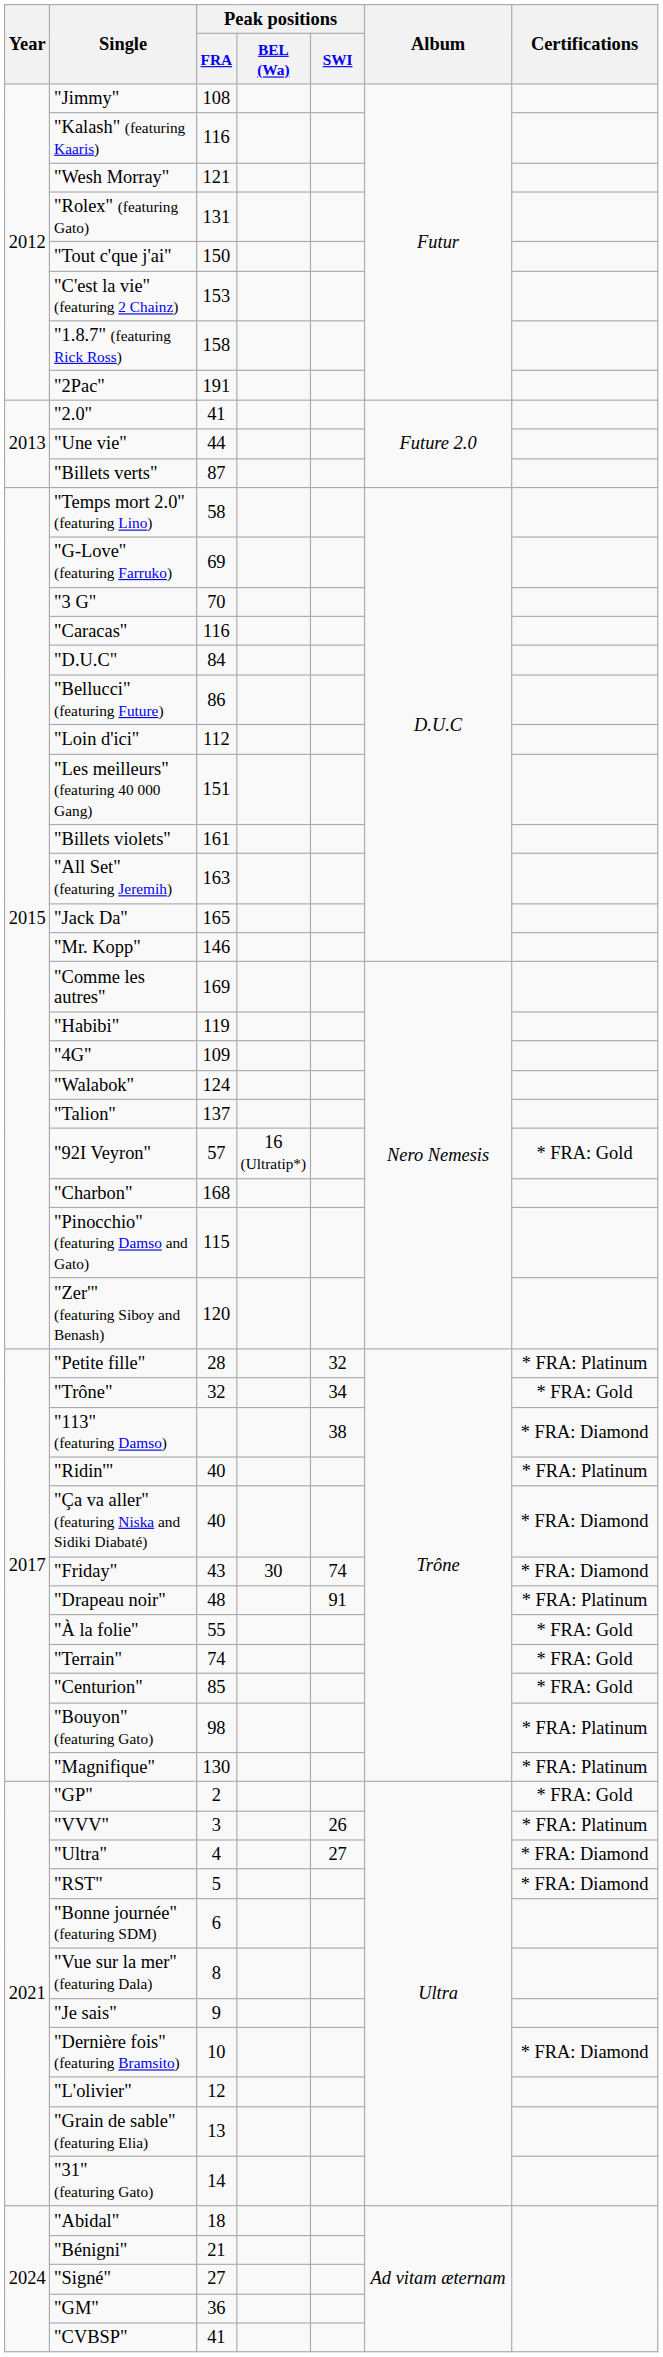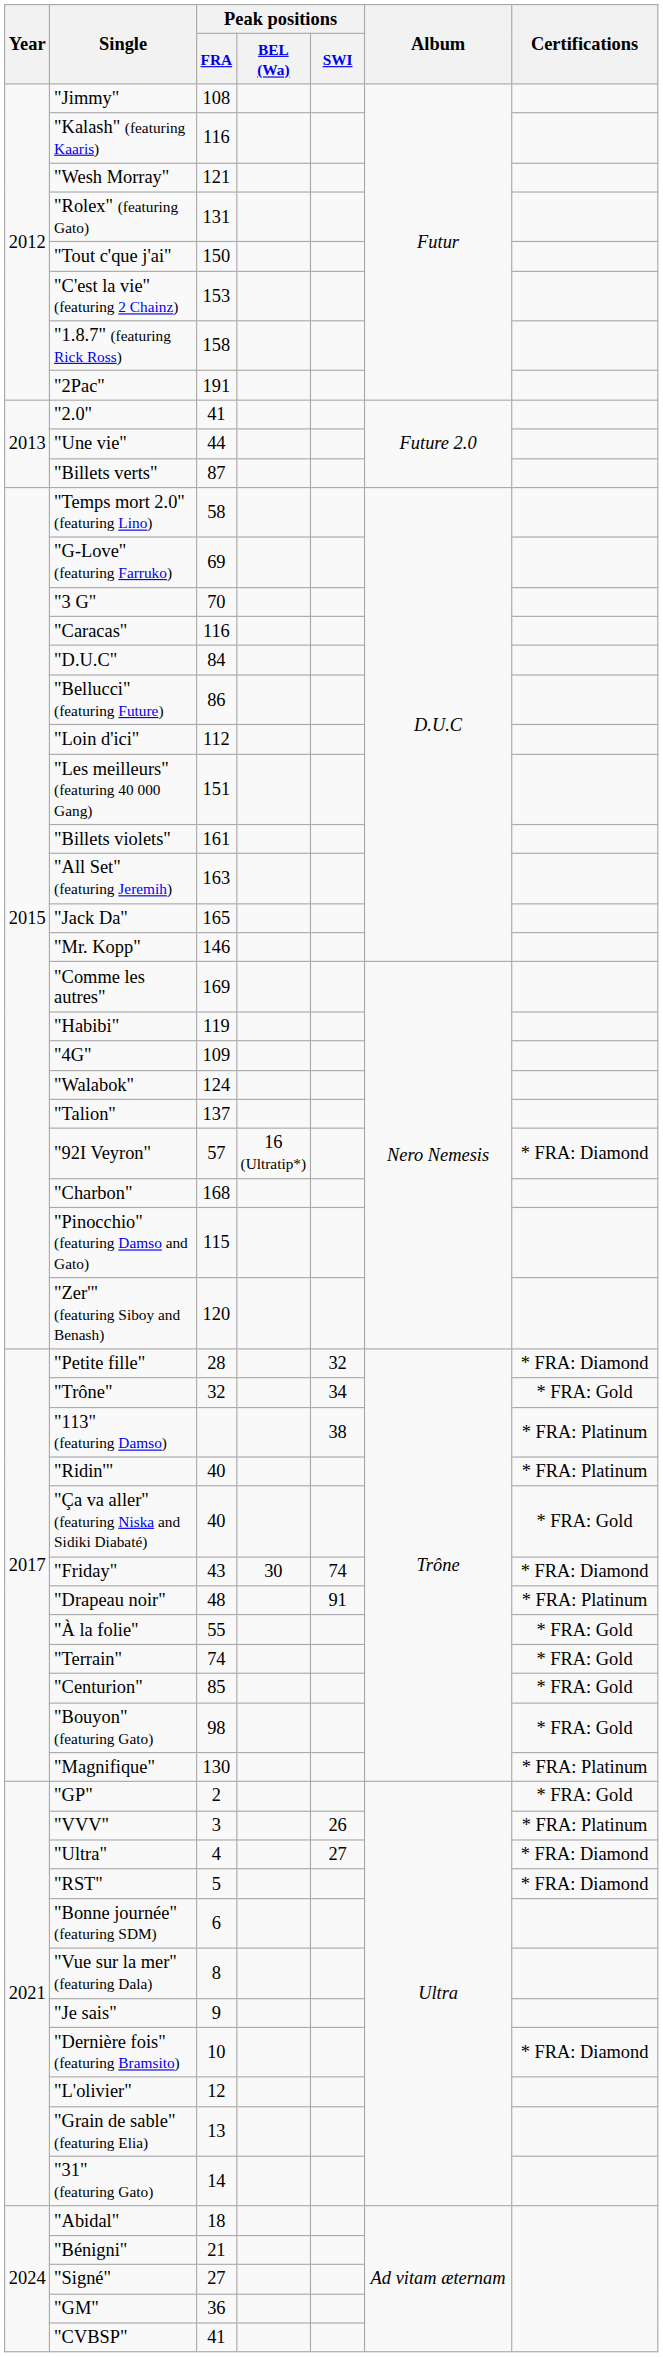 <table class="wikitable">
 <tr>
 <th align="center" rowspan="2" width="10">Year</th>
 <th align="center" rowspan="2" width="120">Single</th>
 <th align="center" colspan="3" width="30">Peak positions</th>
 <th align="center" rowspan="2" width="120">Album</th>
 <th align="center" rowspan="2" width="120">Certifications</th>
 </tr>
 <tr>
 <th width="20"><small><a href='#'>FRA</a></small><br></th>
 <th width="40"><small><a href='#'>BEL<br>(Wa)</a></small><br></th>
 <th width="40"><small><a href='#'>SWI</a></small><br></th>
 </tr>
 <tr>
 <td style="text-align:center;" rowspan=8>2012</td>
 <td>"Jimmy"</td>
 <td style="text-align:center;">108</td>
 <td style="text-align:center;"></td>
 <td style="text-align:center;"></td>
 <td style="text-align:center;" rowspan=8><em>Futur</em></td>
 <td></td>
 </tr>
 <tr>
 <td>"Kalash" <small>(featuring <a href='#'>Kaaris</a>)</small></td>
 <td style="text-align:center;">116</td>
 <td style="text-align:center;"></td>
 <td style="text-align:center;"></td>
 <td></td>
 </tr>
 <tr>
 <td>"Wesh Morray"</td>
 <td style="text-align:center;">121</td>
 <td style="text-align:center;"></td>
 <td style="text-align:center;"></td>
 <td></td>
 </tr>
 <tr>
 <td>"Rolex" <small>(featuring Gato)</small></td>
 <td style="text-align:center;">131</td>
 <td style="text-align:center;"></td>
 <td style="text-align:center;"></td>
 <td></td>
 </tr>
 <tr>
 <td>"Tout c'que j'ai"</td>
 <td style="text-align:center;">150</td>
 <td style="text-align:center;"></td>
 <td style="text-align:center;"></td>
 <td></td>
 </tr>
 <tr>
 <td>"C'est la vie" <small>(featuring <a href='#'>2 Chainz</a>)</small></td>
 <td style="text-align:center;">153</td>
 <td style="text-align:center;"></td>
 <td style="text-align:center;"></td>
 <td></td>
 </tr>
 <tr>
 <td>"1.8.7" <small>(featuring <a href='#'>Rick Ross</a>)</small></td>
 <td style="text-align:center;">158</td>
 <td style="text-align:center;"></td>
 <td style="text-align:center;"></td>
 <td></td>
 </tr>
 <tr>
 <td>"2Pac"</td>
 <td style="text-align:center;">191</td>
 <td style="text-align:center;"></td>
 <td style="text-align:center;"></td>
 <td></td>
 </tr>
 <tr>
 <td style="text-align:center;" rowspan=3>2013</td>
 <td>"2.0"</td>
 <td style="text-align:center;">41</td>
 <td style="text-align:center;"></td>
 <td style="text-align:center;"></td>
 <td style="text-align:center;" rowspan=3><em>Future 2.0</em></td>
 <td></td>
 </tr>
 <tr>
 <td>"Une vie"</td>
 <td style="text-align:center;">44</td>
 <td style="text-align:center;"></td>
 <td style="text-align:center;"></td>
 <td></td>
 </tr>
 <tr>
 <td>"Billets verts"</td>
 <td style="text-align:center;">87</td>
 <td style="text-align:center;"></td>
 <td style="text-align:center;"></td>
 <td></td>
 </tr>
 <tr>
 <td style="text-align:center;" rowspan=21>2015</td>
 <td>"Temps mort 2.0"<br><small>(featuring <a href='#'>Lino</a>)</small></td>
 <td style="text-align:center;">58</td>
 <td style="text-align:center;"></td>
 <td style="text-align:center;"></td>
 <td style="text-align:center;" rowspan=12><em>D.U.C</em></td>
 <td></td>
 </tr>
 <tr>
 <td>"G-Love" <br><small>(featuring <a href='#'>Farruko</a>)</small></td>
 <td style="text-align:center;">69</td>
 <td style="text-align:center;"></td>
 <td style="text-align:center;"></td>
 <td></td>
 </tr>
 <tr>
 <td>"3 G"</td>
 <td style="text-align:center;">70</td>
 <td style="text-align:center;"></td>
 <td style="text-align:center;"></td>
 <td></td>
 </tr>
 <tr>
 <td>"Caracas"</td>
 <td style="text-align:center;">116</td>
 <td style="text-align:center;"></td>
 <td style="text-align:center;"></td>
 <td></td>
 </tr>
 <tr>
 <td>"D.U.C"</td>
 <td style="text-align:center;">84</td>
 <td style="text-align:center;"></td>
 <td style="text-align:center;"></td>
 <td></td>
 </tr>
 <tr>
 <td>"Bellucci"<br><small>(featuring <a href='#'>Future</a>)</small></td>
 <td style="text-align:center;">86</td>
 <td style="text-align:center;"></td>
 <td style="text-align:center;"></td>
 <td></td>
 </tr>
 <tr>
 <td>"Loin d'ici"</td>
 <td style="text-align:center;">112</td>
 <td style="text-align:center;"></td>
 <td style="text-align:center;"></td>
 <td></td>
 </tr>
 <tr>
 <td>"Les meilleurs"<br><small>(featuring 40 000 Gang)</small></td>
 <td style="text-align:center;">151</td>
 <td style="text-align:center;"></td>
 <td style="text-align:center;"></td>
 <td></td>
 </tr>
 <tr>
 <td>"Billets violets"</td>
 <td style="text-align:center;">161</td>
 <td style="text-align:center;"></td>
 <td style="text-align:center;"></td>
 <td></td>
 </tr>
 <tr>
 <td>"All Set"<br><small>(featuring <a href='#'>Jeremih</a>)</small></td>
 <td style="text-align:center;">163</td>
 <td style="text-align:center;"></td>
 <td style="text-align:center;"></td>
 <td></td>
 </tr>
 <tr>
 <td>"Jack Da"</td>
 <td style="text-align:center;">165</td>
 <td style="text-align:center;"></td>
 <td style="text-align:center;"></td>
 <td></td>
 </tr>
 <tr>
 <td>"Mr. Kopp"</td>
 <td style="text-align:center;">146</td>
 <td style="text-align:center;"></td>
 <td style="text-align:center;"></td>
 <td></td>
 </tr>
 <tr>
 <td>"Comme les autres"</td>
 <td style="text-align:center;">169</td>
 <td style="text-align:center;"></td>
 <td style="text-align:center;"></td>
 <td style="text-align:center;" rowspan=9><em>Nero Nemesis</em></td>
 <td></td>
 </tr>
 <tr>
 <td>"Habibi"</td>
 <td style="text-align:center;">119</td>
 <td style="text-align:center;"></td>
 <td style="text-align:center;"></td>
 <td></td>
 </tr>
 <tr>
 <td>"4G"</td>
 <td style="text-align:center;">109</td>
 <td style="text-align:center;"></td>
 <td style="text-align:center;"></td>
 <td></td>
 </tr>
 <tr>
 <td>"Walabok"</td>
 <td style="text-align:center;">124</td>
 <td style="text-align:center;"></td>
 <td style="text-align:center;"></td>
 <td></td>
 </tr>
 <tr>
 <td>"Talion"</td>
 <td style="text-align:center;">137</td>
 <td style="text-align:center;"></td>
 <td style="text-align:center;"></td>
 <td></td>
 </tr>
 <tr>
 <td>"92I Veyron"</td>
 <td style="text-align:center;">57</td>
 <td style="text-align:center;">16<br><small>(Ultratip*)</small></td>
 <td style="text-align:center;"></td>
-<td style="text-align:center;">* FRA: Gold</td>
+<td style="text-align:center;">* FRA: Diamond</td>
 </tr>
 <tr>
 <td>"Charbon"</td>
 <td style="text-align:center;">168</td>
 <td style="text-align:center;"></td>
 <td style="text-align:center;"></td>
 <td></td>
 </tr>
 <tr>
 <td>"Pinocchio" <br><small>(featuring <a href='#'>Damso</a> and Gato)</small></td>
 <td style="text-align:center;">115</td>
 <td style="text-align:center;"></td>
 <td style="text-align:center;"></td>
 <td></td>
 </tr>
 <tr>
 <td>"Zer'" <br><small>(featuring Siboy and Benash)</small></td>
 <td style="text-align:center;">120</td>
 <td style="text-align:center;"></td>
 <td style="text-align:center;"></td>
 <td></td>
 </tr>
 <tr>
 <td style="text-align:center;" rowspan=12>2017</td>
 <td>"Petite fille"</td>
 <td style="text-align:center;">28</td>
 <td style="text-align:center;"></td>
 <td style="text-align:center;">32</td>
 <td style="text-align:center;" rowspan=12><em>Trône</em></td>
-<td style="text-align:center;">* FRA: Platinum</td>
+<td style="text-align:center;">* FRA: Diamond</td>
 </tr>
 <tr>
 <td>"Trône"</td>
 <td style="text-align:center;">32</td>
 <td style="text-align:center;"></td>
 <td style="text-align:center;">34</td>
 <td style="text-align:center;">* FRA: Gold</td>
 </tr>
 <tr>
 <td>"113" <br><small>(featuring <a href='#'>Damso</a>)</small></td>
 <td style="text-align:center;"></td>
 <td style="text-align:center;"></td>
 <td style="text-align:center;">38</td>
-<td style="text-align:center;">* FRA: Diamond</td>
+<td style="text-align:center;">* FRA: Platinum</td>
 </tr>
 <tr>
 <td>"Ridin'"</td>
 <td style="text-align:center;">40</td>
 <td style="text-align:center;"></td>
 <td style="text-align:center;"></td>
 <td style="text-align:center;">* FRA: Platinum</td>
 </tr>
 <tr>
 <td>"Ça va aller" <br><small>(featuring <a href='#'>Niska</a> and Sidiki Diabaté)</small></td>
 <td style="text-align:center;">40</td>
 <td style="text-align:center;"></td>
 <td style="text-align:center;"></td>
-<td style="text-align:center;">* FRA: Diamond</td>
+<td style="text-align:center;">* FRA: Gold</td>
 </tr>
 <tr>
 <td>"Friday"</td>
 <td style="text-align:center;">43</td>
 <td style="text-align:center;">30</td>
 <td style="text-align:center;">74</td>
 <td style="text-align:center;">* FRA: Diamond</td>
 </tr>
 <tr>
 <td>"Drapeau noir"</td>
 <td style="text-align:center;">48</td>
 <td style="text-align:center;"></td>
 <td style="text-align:center;">91</td>
 <td style="text-align:center;">* FRA: Platinum</td>
 </tr>
 <tr>
 <td>"À la folie"</td>
 <td style="text-align:center;">55</td>
 <td style="text-align:center;"></td>
 <td style="text-align:center;"></td>
 <td style="text-align:center;">* FRA: Gold</td>
 </tr>
 <tr>
 <td>"Terrain"</td>
 <td style="text-align:center;">74</td>
 <td style="text-align:center;"></td>
 <td style="text-align:center;"></td>
 <td style="text-align:center;">* FRA: Gold</td>
 </tr>
 <tr>
 <td>"Centurion"</td>
 <td style="text-align:center;">85</td>
 <td style="text-align:center;"></td>
 <td style="text-align:center;"></td>
 <td style="text-align:center;">* FRA: Gold</td>
 </tr>
 <tr>
 <td>"Bouyon" <br><small>(featuring Gato)</small></td>
 <td style="text-align:center;">98</td>
 <td style="text-align:center;"></td>
 <td style="text-align:center;"></td>
-<td style="text-align:center;">* FRA: Platinum</td>
+<td style="text-align:center;">* FRA: Gold</td>
 </tr>
 <tr>
 <td>"Magnifique"</td>
 <td style="text-align:center;">130</td>
 <td style="text-align:center;"></td>
 <td style="text-align:center;"></td>
 <td style="text-align:center;">* FRA: Platinum</td>
 </tr>
 <tr>
 <td style="text-align:center;" rowspan=11>2021</td>
 <td>"GP"</td>
 <td style="text-align:center;">2</td>
 <td style="text-align:center;"></td>
 <td style="text-align:center;"></td>
 <td style="text-align:center;" rowspan=11><em>Ultra</em></td>
 <td style="text-align:center;">* FRA: Gold</td>
 </tr>
 <tr>
 <td>"VVV"</td>
 <td style="text-align:center;">3</td>
 <td style="text-align:center;"></td>
 <td style="text-align:center;">26</td>
 <td style="text-align:center;">* FRA: Platinum</td>
 </tr>
 <tr>
 <td>"Ultra"</td>
 <td style="text-align:center;">4</td>
 <td style="text-align:center;"></td>
 <td style="text-align:center;">27</td>
 <td style="text-align:center;">* FRA: Diamond</td>
 </tr>
 <tr>
 <td>"RST"</td>
 <td style="text-align:center;">5</td>
 <td style="text-align:center;"></td>
 <td style="text-align:center;"></td>
 <td style="text-align:center;">* FRA: Diamond</td>
 </tr>
 <tr>
 <td>"Bonne journée"<br><small>(featuring SDM)</small></td>
 <td style="text-align:center;">6</td>
 <td style="text-align:center;"></td>
 <td style="text-align:center;"></td>
 <td></td>
 </tr>
 <tr>
 <td>"Vue sur la mer"<br><small>(featuring Dala)</small></td>
 <td style="text-align:center;">8</td>
 <td style="text-align:center;"></td>
 <td style="text-align:center;"></td>
 <td></td>
 </tr>
 <tr>
 <td>"Je sais"</td>
 <td style="text-align:center;">9</td>
 <td style="text-align:center;"></td>
 <td style="text-align:center;"></td>
 <td></td>
 </tr>
 <tr>
 <td>"Dernière fois"<br><small>(featuring <a href='#'>Bramsito</a>)</small></td>
 <td style="text-align:center;">10</td>
 <td style="text-align:center;"></td>
 <td style="text-align:center;"></td>
 <td style="text-align:center;">* FRA: Diamond</td>
 </tr>
 <tr>
 <td>"L'olivier"</td>
 <td style="text-align:center;">12</td>
 <td style="text-align:center;"></td>
 <td style="text-align:center;"></td>
 <td></td>
 </tr>
 <tr>
 <td>"Grain de sable"<br><small>(featuring Elia)</small></td>
 <td style="text-align:center;">13</td>
 <td style="text-align:center;"></td>
 <td style="text-align:center;"></td>
 <td></td>
 </tr>
 <tr>
 <td>"31"<br><small>(featuring Gato)</small></td>
 <td style="text-align:center;">14</td>
 <td style="text-align:center;"></td>
 <td style="text-align:center;"></td>
 <td></td>
 </tr>
 <tr>
 <td rowspan=5>2024</td>
 <td>"Abidal"</td>
 <td style="text-align:center;">18</td>
 <td style="text-align:center;"></td>
 <td style="text-align:center;"></td>
 <td align=center rowspan=5><em>Ad vitam æternam</em></td>
 </tr>
 <tr>
 <td>"Bénigni"</td>
 <td style="text-align:center;">21</td>
 <td style="text-align:center;"></td>
 <td style="text-align:center;"></td>
 </tr>
 <tr>
 <td>"Signé"</td>
 <td style="text-align:center;">27</td>
 <td style="text-align:center;"></td>
 <td style="text-align:center;"></td>
 </tr>
 <tr>
 <td>"GM"</td>
 <td style="text-align:center;">36</td>
 <td style="text-align:center;"></td>
 <td style="text-align:center;"></td>
 </tr>
 <tr>
 <td>"CVBSP"</td>
 <td style="text-align:center;">41</td>
 <td style="text-align:center;"></td>
 <td style="text-align:center;"></td>
 </tr>
 </table>
